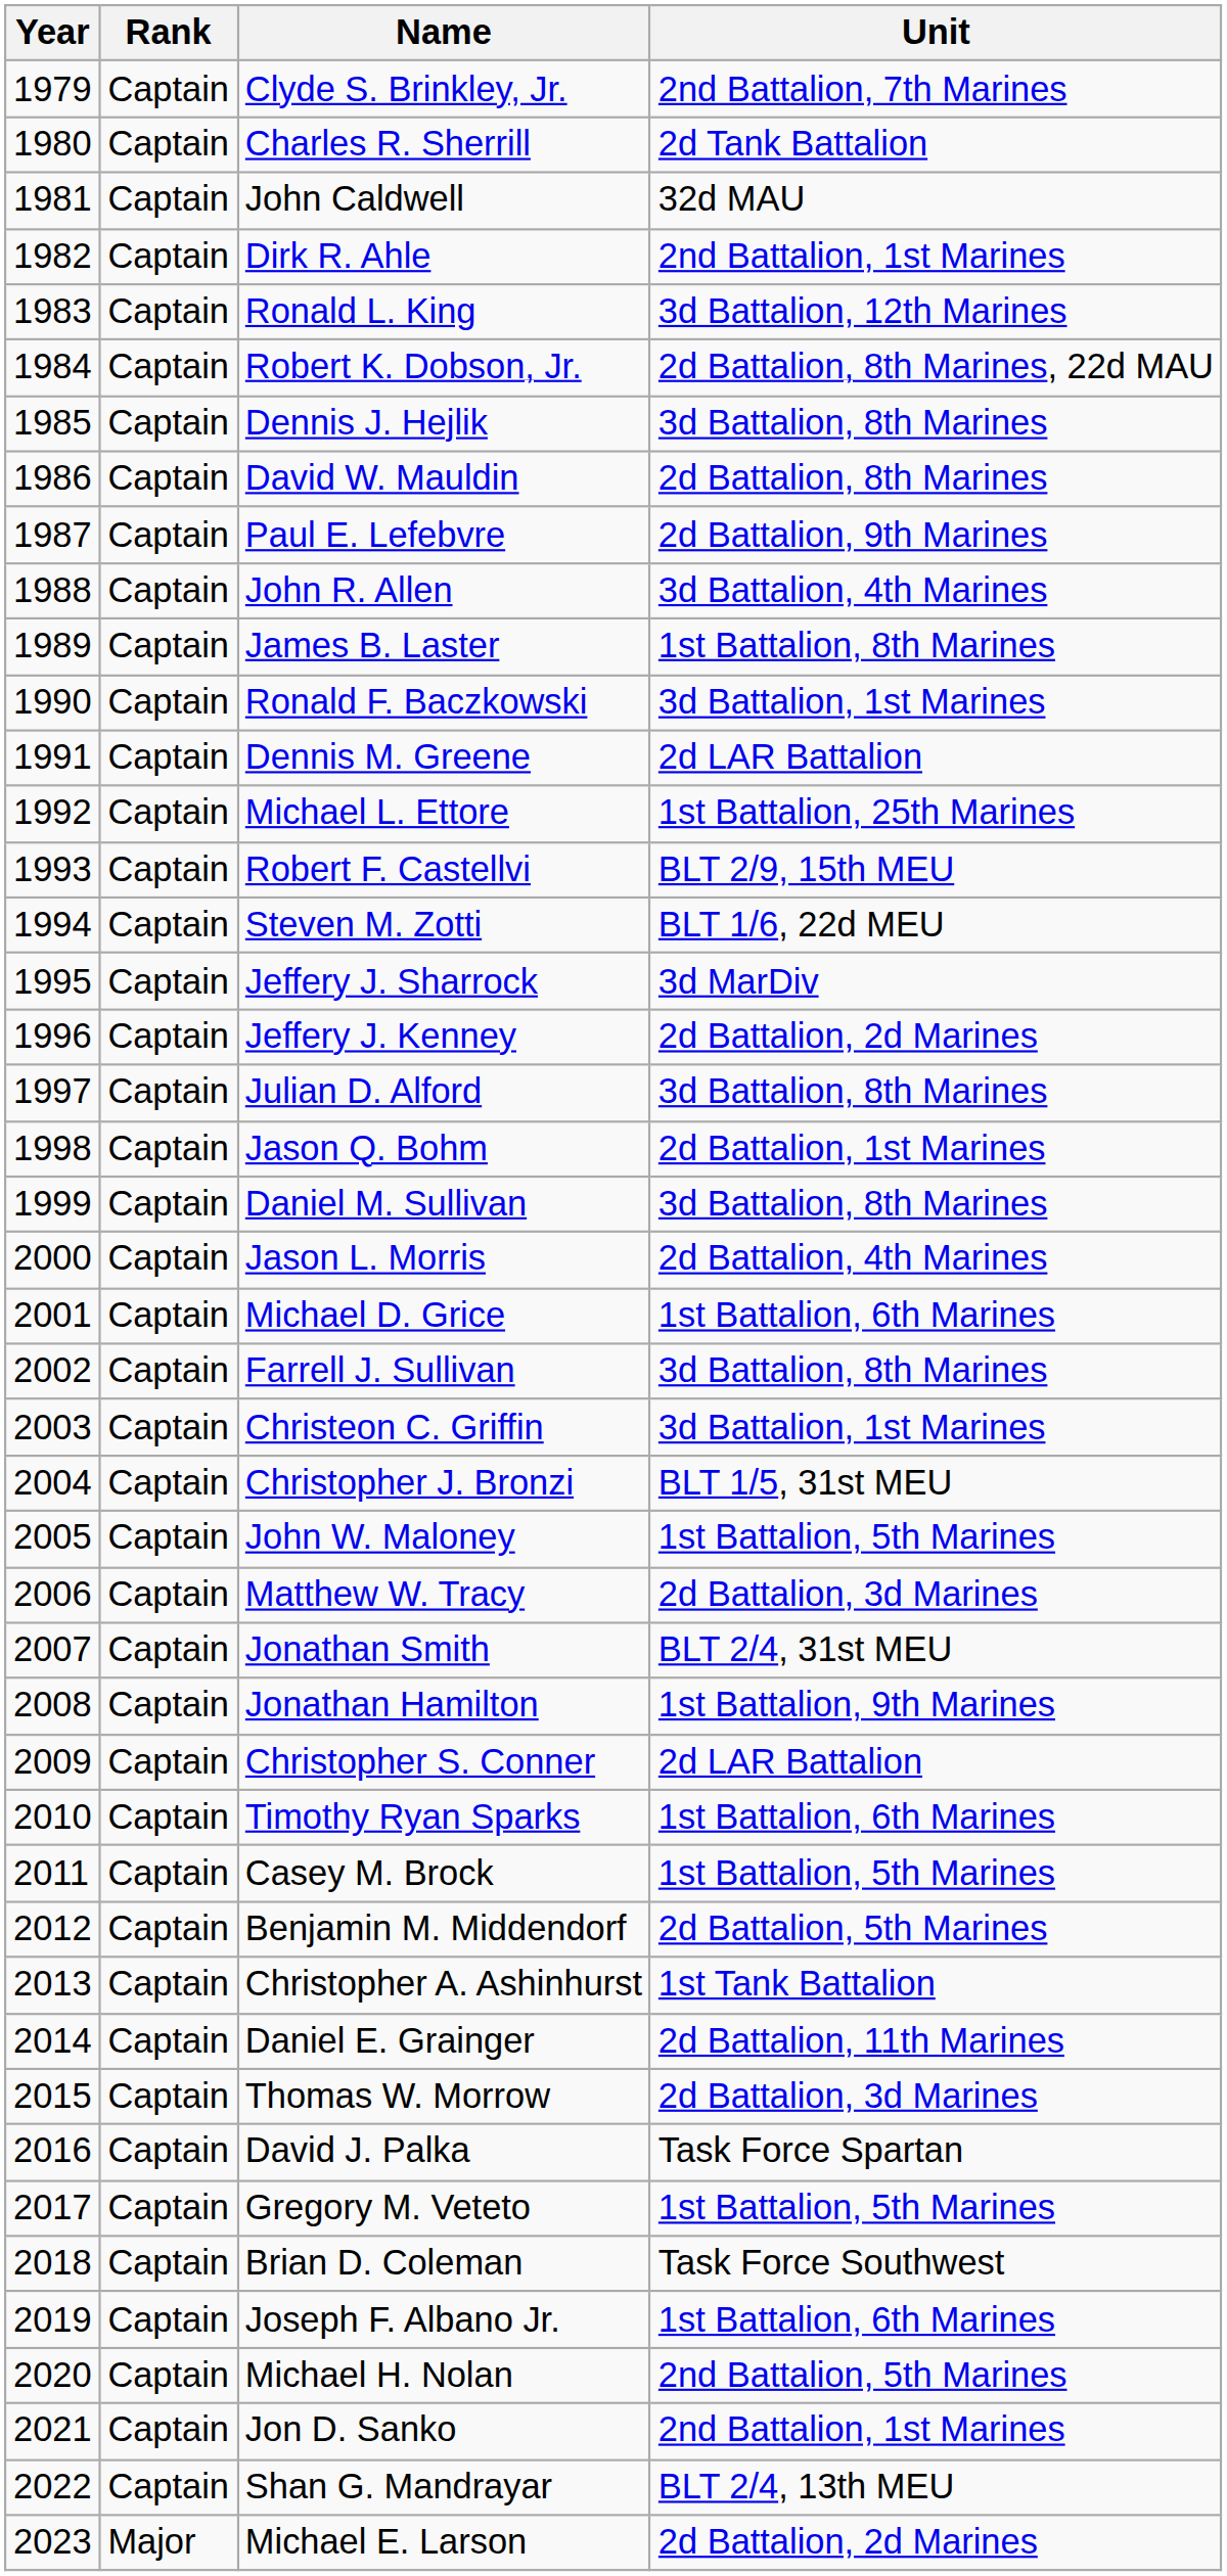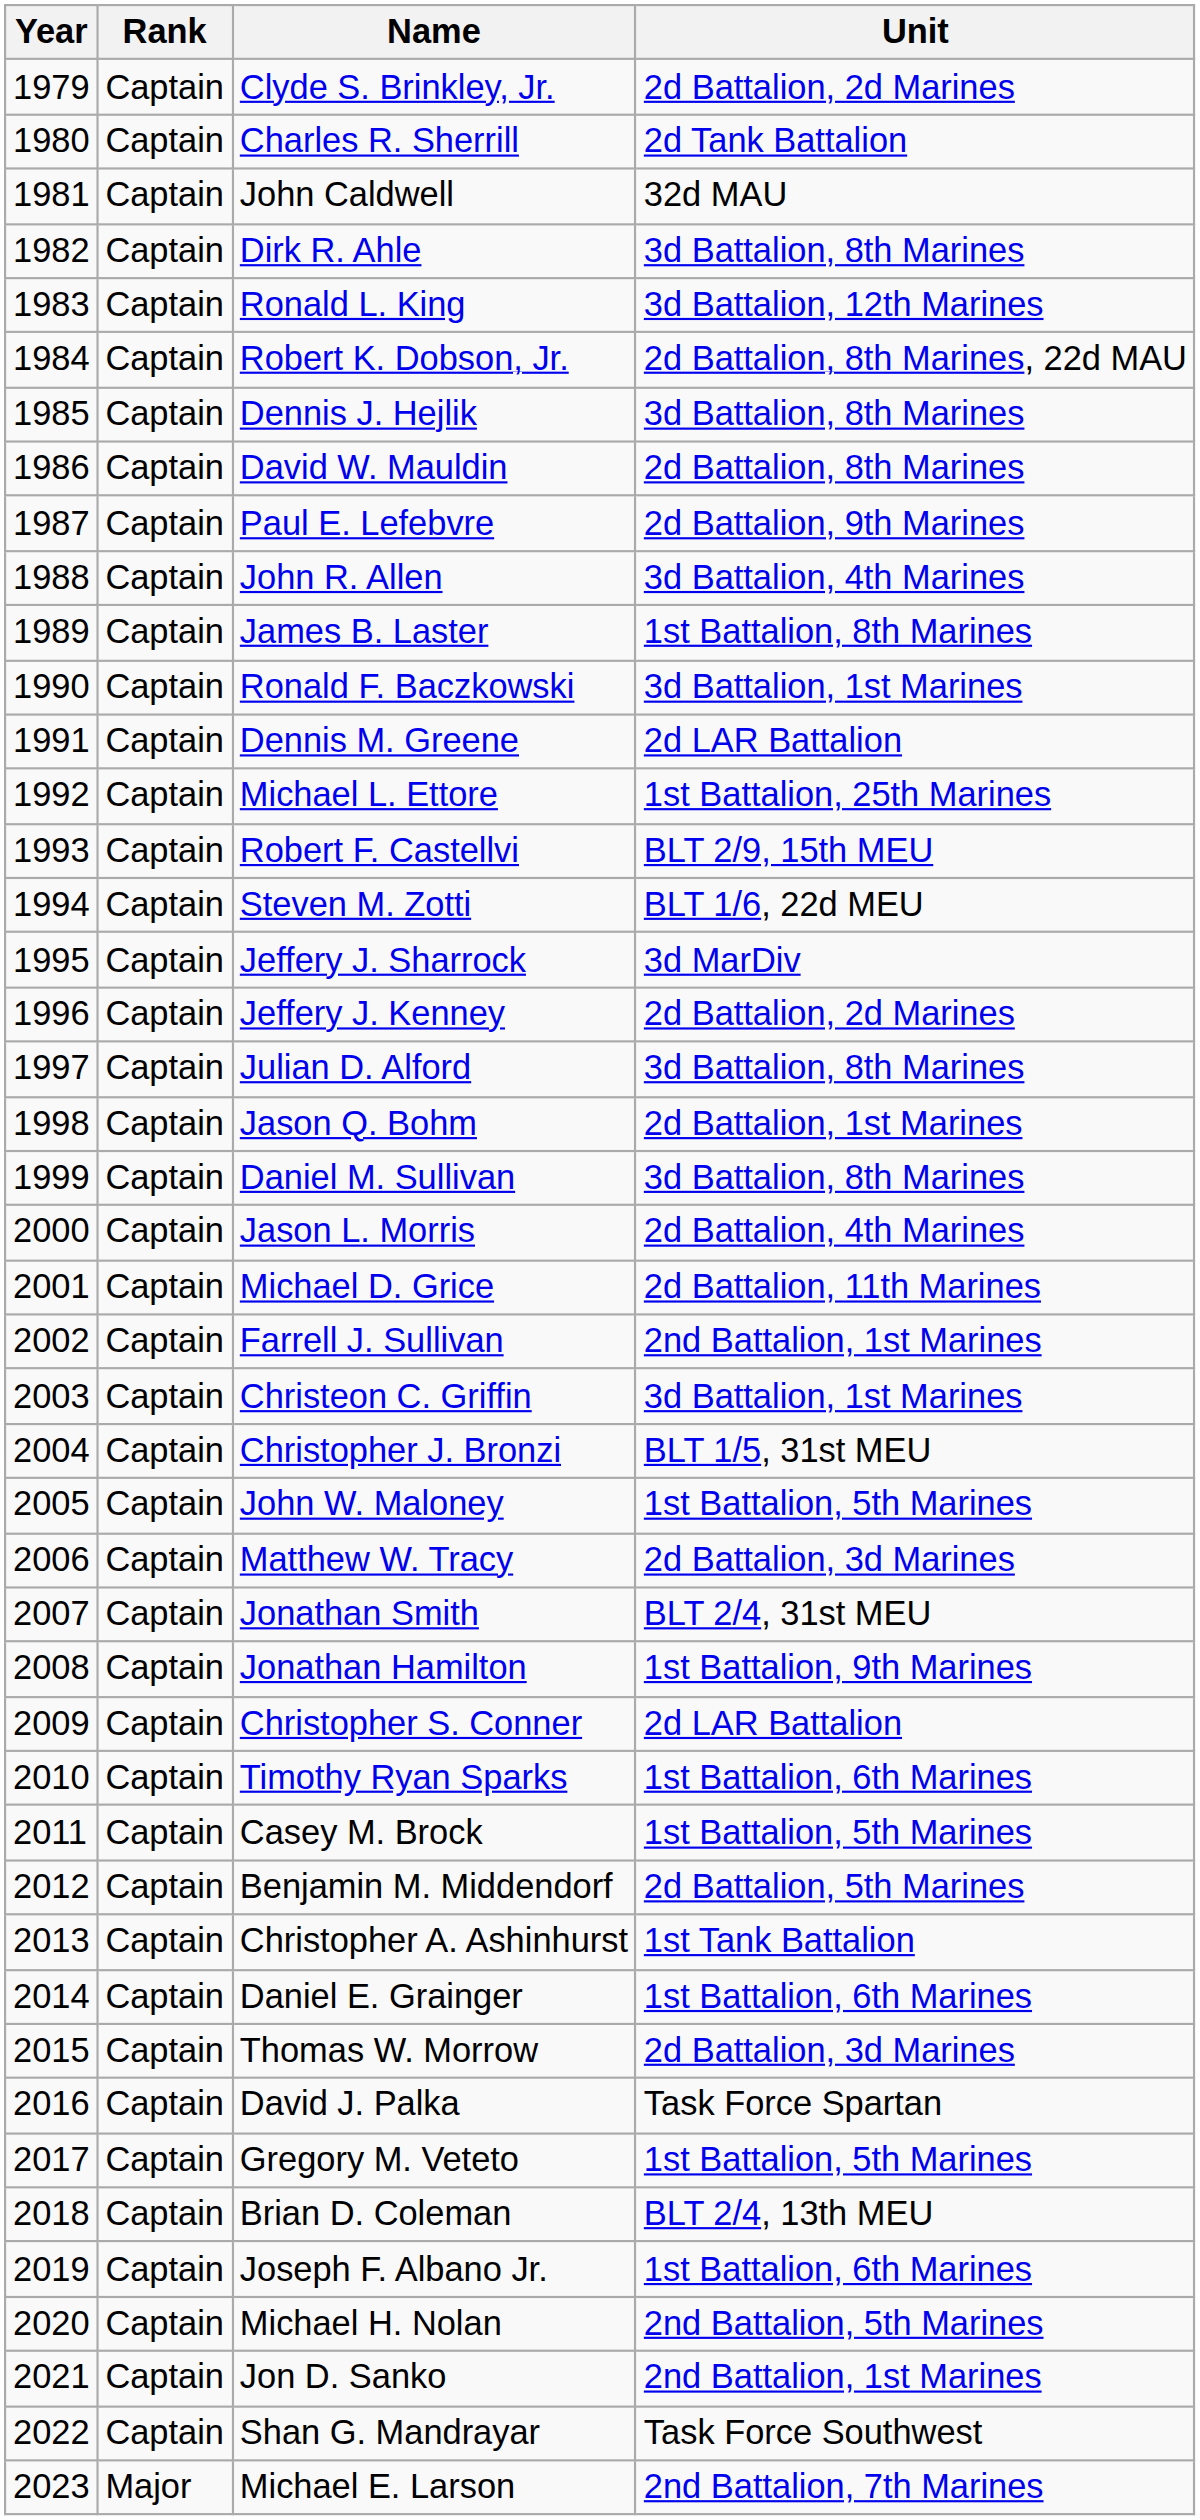 <table class="wikitable sortable">
 <tr>
 <th>Year</th>
 <th>Rank</th>
 <th>Name</th>
 <th>Unit</th>
 </tr>
 <tr>
 <td>1979</td>
 <td>Captain</td>
 <td><a href='#'>Clyde S. Brinkley, Jr.</a></td>
-<td><a href='#'>2nd Battalion, 7th Marines</a></td>
+<td><a href='#'>2d Battalion, 2d Marines</a></td>
 </tr>
 <tr>
 <td>1980</td>
 <td>Captain</td>
 <td><a href='#'>Charles R. Sherrill</a></td>
 <td><a href='#'>2d Tank Battalion</a></td>
 </tr>
 <tr>
 <td>1981</td>
 <td>Captain</td>
 <td>John Caldwell</td>
 <td>32d MAU</td>
 </tr>
 <tr>
 <td>1982</td>
 <td>Captain</td>
 <td><a href='#'>Dirk R. Ahle</a></td>
-<td><a href='#'>2nd Battalion, 1st Marines</a></td>
+<td><a href='#'>3d Battalion, 8th Marines</a></td>
 </tr>
 <tr>
 <td>1983</td>
 <td>Captain</td>
 <td><a href='#'>Ronald L. King</a></td>
 <td><a href='#'>3d Battalion, 12th Marines</a></td>
 </tr>
 <tr>
 <td>1984</td>
 <td>Captain</td>
 <td><a href='#'>Robert K. Dobson, Jr.</a></td>
 <td><a href='#'>2d Battalion, 8th Marines</a>, 22d MAU</td>
 </tr>
 <tr>
 <td>1985</td>
 <td>Captain</td>
 <td><a href='#'>Dennis J. Hejlik</a></td>
 <td><a href='#'>3d Battalion, 8th Marines</a></td>
 </tr>
 <tr>
 <td>1986</td>
 <td>Captain</td>
 <td><a href='#'>David W. Mauldin</a></td>
 <td><a href='#'>2d Battalion, 8th Marines</a></td>
 </tr>
 <tr>
 <td>1987</td>
 <td>Captain</td>
 <td><a href='#'>Paul E. Lefebvre</a></td>
 <td><a href='#'>2d Battalion, 9th Marines</a></td>
 </tr>
 <tr>
 <td>1988</td>
 <td>Captain</td>
 <td><a href='#'>John R. Allen</a></td>
 <td><a href='#'>3d Battalion, 4th Marines</a></td>
 </tr>
 <tr>
 <td>1989</td>
 <td>Captain</td>
 <td><a href='#'>James B. Laster</a></td>
 <td><a href='#'>1st Battalion, 8th Marines</a></td>
 </tr>
 <tr>
 <td>1990</td>
 <td>Captain</td>
 <td><a href='#'>Ronald F. Baczkowski</a></td>
 <td><a href='#'>3d Battalion, 1st Marines</a></td>
 </tr>
 <tr>
 <td>1991</td>
 <td>Captain</td>
 <td><a href='#'>Dennis M. Greene</a></td>
 <td><a href='#'>2d LAR Battalion</a></td>
 </tr>
 <tr>
 <td>1992</td>
 <td>Captain</td>
 <td><a href='#'>Michael L. Ettore</a></td>
 <td><a href='#'>1st Battalion, 25th Marines</a></td>
 </tr>
 <tr>
 <td>1993</td>
 <td>Captain</td>
 <td><a href='#'>Robert F. Castellvi</a></td>
 <td><a href='#'>BLT 2/9, 15th MEU</a></td>
 </tr>
 <tr>
 <td>1994</td>
 <td>Captain</td>
 <td><a href='#'>Steven M. Zotti</a></td>
 <td><a href='#'>BLT 1/6</a>, 22d MEU</td>
 </tr>
 <tr>
 <td>1995</td>
 <td>Captain</td>
 <td><a href='#'>Jeffery J. Sharrock</a></td>
 <td><a href='#'>3d MarDiv</a></td>
 </tr>
 <tr>
 <td>1996</td>
 <td>Captain</td>
 <td><a href='#'>Jeffery J. Kenney</a></td>
 <td><a href='#'>2d Battalion, 2d Marines</a></td>
 </tr>
 <tr>
 <td>1997</td>
 <td>Captain</td>
 <td><a href='#'>Julian D. Alford</a></td>
 <td><a href='#'>3d Battalion, 8th Marines</a></td>
 </tr>
 <tr>
 <td>1998</td>
 <td>Captain</td>
 <td><a href='#'>Jason Q. Bohm</a></td>
 <td><a href='#'>2d Battalion, 1st Marines</a></td>
 </tr>
 <tr>
 <td>1999</td>
 <td>Captain</td>
 <td><a href='#'>Daniel M. Sullivan</a></td>
 <td><a href='#'>3d Battalion, 8th Marines</a></td>
 </tr>
 <tr>
 <td>2000</td>
 <td>Captain</td>
 <td><a href='#'>Jason L. Morris</a></td>
 <td><a href='#'>2d Battalion, 4th Marines</a></td>
 </tr>
 <tr>
 <td>2001</td>
 <td>Captain</td>
 <td><a href='#'>Michael D. Grice</a></td>
-<td><a href='#'>1st Battalion, 6th Marines</a></td>
+<td><a href='#'>2d Battalion, 11th Marines</a></td>
 </tr>
 <tr>
 <td>2002</td>
 <td>Captain</td>
 <td><a href='#'>Farrell J. Sullivan</a></td>
-<td><a href='#'>3d Battalion, 8th Marines</a></td>
+<td><a href='#'>2nd Battalion, 1st Marines</a></td>
 </tr>
 <tr>
 <td>2003</td>
 <td>Captain</td>
 <td><a href='#'>Christeon C. Griffin</a></td>
 <td><a href='#'>3d Battalion, 1st Marines</a></td>
 </tr>
 <tr>
 <td>2004</td>
 <td>Captain</td>
 <td><a href='#'>Christopher J. Bronzi</a></td>
 <td><a href='#'>BLT 1/5</a>, 31st MEU</td>
 </tr>
 <tr>
 <td>2005</td>
 <td>Captain</td>
 <td><a href='#'>John W. Maloney</a></td>
 <td><a href='#'>1st Battalion, 5th Marines</a></td>
 </tr>
 <tr>
 <td>2006</td>
 <td>Captain</td>
 <td><a href='#'>Matthew W. Tracy</a></td>
 <td><a href='#'>2d Battalion, 3d Marines</a></td>
 </tr>
 <tr>
 <td>2007</td>
 <td>Captain</td>
 <td><a href='#'>Jonathan Smith</a></td>
 <td><a href='#'>BLT 2/4</a>, 31st MEU</td>
 </tr>
 <tr>
 <td>2008</td>
 <td>Captain</td>
 <td><a href='#'>Jonathan Hamilton</a></td>
 <td><a href='#'>1st Battalion, 9th Marines</a></td>
 </tr>
 <tr>
 <td>2009</td>
 <td>Captain</td>
 <td><a href='#'>Christopher S. Conner</a></td>
 <td><a href='#'>2d LAR Battalion</a></td>
 </tr>
 <tr>
 <td>2010</td>
 <td>Captain</td>
 <td><a href='#'>Timothy Ryan Sparks</a></td>
 <td><a href='#'>1st Battalion, 6th Marines</a></td>
 </tr>
 <tr>
 <td>2011</td>
 <td>Captain</td>
 <td>Casey M. Brock</td>
 <td><a href='#'>1st Battalion, 5th Marines</a></td>
 </tr>
 <tr>
 <td>2012</td>
 <td>Captain</td>
 <td>Benjamin M. Middendorf</td>
 <td><a href='#'>2d Battalion, 5th Marines</a></td>
 </tr>
 <tr>
 <td>2013</td>
 <td>Captain</td>
 <td>Christopher A. Ashinhurst</td>
 <td><a href='#'>1st Tank Battalion</a></td>
 </tr>
 <tr>
 <td>2014</td>
 <td>Captain</td>
 <td>Daniel E. Grainger</td>
-<td><a href='#'>2d Battalion, 11th Marines</a></td>
+<td><a href='#'>1st Battalion, 6th Marines</a></td>
 </tr>
 <tr>
 <td>2015</td>
 <td>Captain</td>
 <td>Thomas W. Morrow</td>
 <td><a href='#'>2d Battalion, 3d Marines</a></td>
 </tr>
 <tr>
 <td>2016</td>
 <td>Captain</td>
 <td>David J. Palka</td>
 <td>Task Force Spartan</td>
 </tr>
 <tr>
 <td>2017</td>
 <td>Captain</td>
 <td>Gregory M. Veteto</td>
 <td><a href='#'>1st Battalion, 5th Marines</a></td>
 </tr>
 <tr>
 <td>2018</td>
 <td>Captain</td>
 <td>Brian D. Coleman</td>
-<td>Task Force Southwest</td>
+<td><a href='#'>BLT 2/4</a>, 13th MEU</td>
 </tr>
 <tr>
 <td>2019</td>
 <td>Captain</td>
 <td>Joseph F. Albano Jr.</td>
 <td><a href='#'>1st Battalion, 6th Marines</a></td>
 </tr>
 <tr>
 <td>2020</td>
 <td>Captain</td>
 <td>Michael H. Nolan</td>
 <td><a href='#'>2nd Battalion, 5th Marines</a></td>
 </tr>
 <tr>
 <td>2021</td>
 <td>Captain</td>
 <td>Jon D. Sanko</td>
 <td><a href='#'>2nd Battalion, 1st Marines</a></td>
 </tr>
 <tr>
 <td>2022</td>
 <td>Captain</td>
 <td>Shan G. Mandrayar</td>
-<td><a href='#'>BLT 2/4</a>, 13th MEU</td>
+<td>Task Force Southwest</td>
 </tr>
 <tr>
 <td>2023</td>
 <td>Major</td>
 <td>Michael E. Larson</td>
-<td><a href='#'>2d Battalion, 2d Marines</a></td>
+<td><a href='#'>2nd Battalion, 7th Marines</a></td>
 </tr>
 </table>
